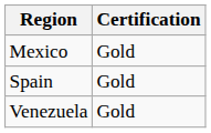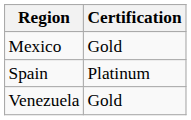 <table class="wikitable">
 <tr>
 <th>Region</th>
 <th>Certification</th>
 </tr>
 <tr>
 <td>Mexico</td>
 <td>Gold</td>
 </tr>
 <tr>
 <td>Spain</td>
-<td>Gold</td>
+<td>Platinum</td>
 </tr>
 <tr>
 <td>Venezuela</td>
 <td>Gold</td>
 </tr>
 </table>
